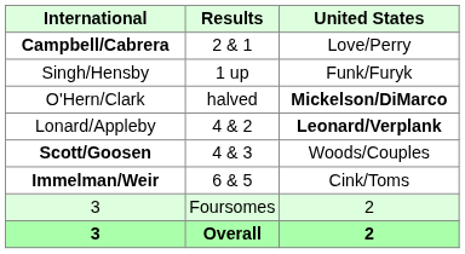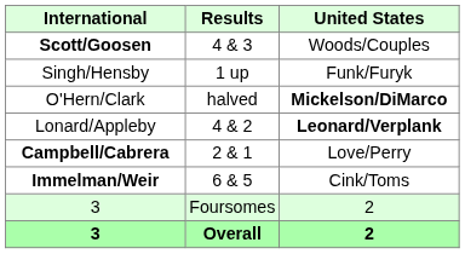 <table border="1" cellpadding="3" style="border-collapse:collapse; text-align:center;">
 <tr style="background:#ddffdd;">
 <th width=160>International</th>
 <th>Results</th>
 <th width=160>United States</th>
 </tr>
 <tr>
-<td><strong>Campbell/Cabrera</strong></td>
-<td>2 & 1</td>
-<td>Love/Perry</td>
+<td><strong>Scott/Goosen</strong></td>
+<td>4 & 3</td>
+<td>Woods/Couples</td>
 </tr>
 <tr>
 <td>Singh/Hensby</td>
 <td>1 up</td>
 <td>Funk/Furyk</td>
 </tr>
 <tr>
 <td>O'Hern/Clark</td>
 <td>halved</td>
 <td><strong>Mickelson/DiMarco</strong></td>
 </tr>
 <tr>
 <td>Lonard/Appleby</td>
 <td>4 & 2</td>
 <td><strong>Leonard/Verplank</strong></td>
 </tr>
 <tr>
-<td><strong>Scott/Goosen</strong></td>
-<td>4 & 3</td>
-<td>Woods/Couples</td>
+<td><strong>Campbell/Cabrera</strong></td>
+<td>2 & 1</td>
+<td>Love/Perry</td>
 </tr>
 <tr>
 <td><strong>Immelman/Weir</strong></td>
 <td>6 & 5</td>
 <td>Cink/Toms</td>
 </tr>
 <tr style="background:#ddffdd;">
 <td>3</td>
 <td>Foursomes</td>
 <td>2</td>
 </tr>
 <tr style="background:#aaffaa;">
 <th>3</th>
 <th>Overall</th>
 <th>2</th>
 </tr>
 </table>
